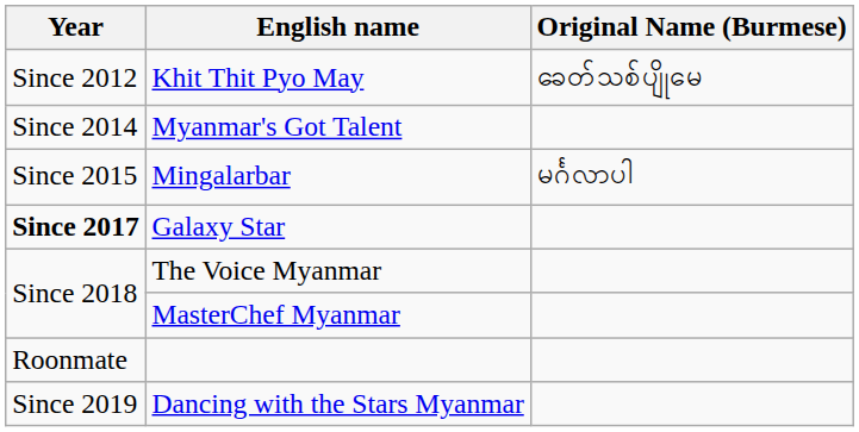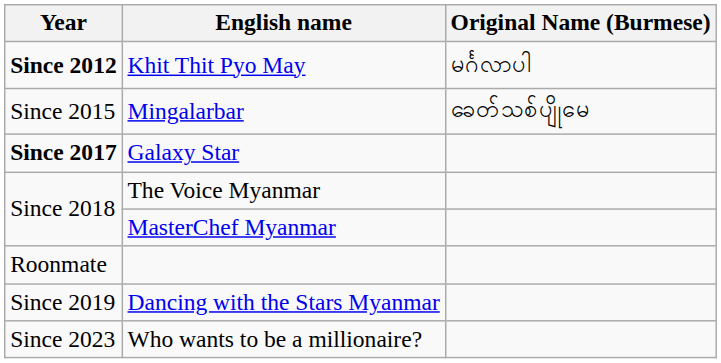 <table class="wikitable">
 <tr>
 <th>Year</th>
 <th>English name</th>
 <th>Original Name (Burmese)</th>
 </tr>
 <tr>
-<td>Since 2012</td>
+<td><strong>Since 2012</strong></td>
 <td><a href='#'>Khit Thit Pyo May</a></td>
-<td>ခေတ်သစ်ပျိုမေ</td>
-</tr>
-<tr>
-<td>Since 2014</td>
-<td><a href='#'>Myanmar's Got Talent</a></td>
-<td></td>
+<td>မင်္ဂလာပါ</td>
 </tr>
 <tr>
 <td>Since 2015</td>
 <td><a href='#'>Mingalarbar</a></td>
-<td>မင်္ဂလာပါ</td>
+<td>ခေတ်သစ်ပျိုမေ</td>
 </tr>
 <tr>
 <td><strong>Since 2017</strong></td>
 <td><a href='#'>Galaxy Star</a></td>
 <td></td>
 </tr>
 <tr>
 <td rowspan="2">Since 2018</td>
 <td>The Voice Myanmar</td>
 <td></td>
 </tr>
 <tr>
 <td><a href='#'>MasterChef Myanmar</a></td>
 <td></td>
 </tr>
 <tr>
 <td>Roonmate</td>
 <td></td>
 </tr>
 <tr>
 <td>Since 2019</td>
 <td><a href='#'>Dancing with the Stars Myanmar</a></td>
 <td></td>
 </tr>
+<tr>
+<td>Since 2023</td>
+<td>Who wants to be a millionaire?</td>
+<td></td>
+</tr>
 </table>
